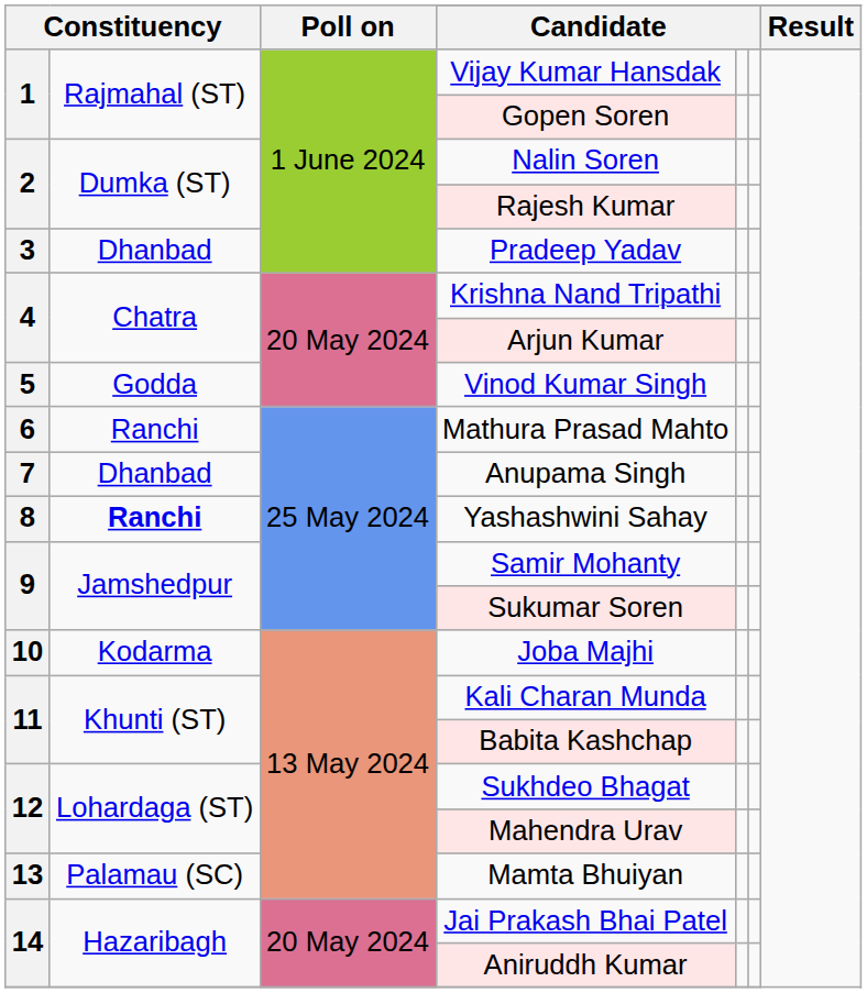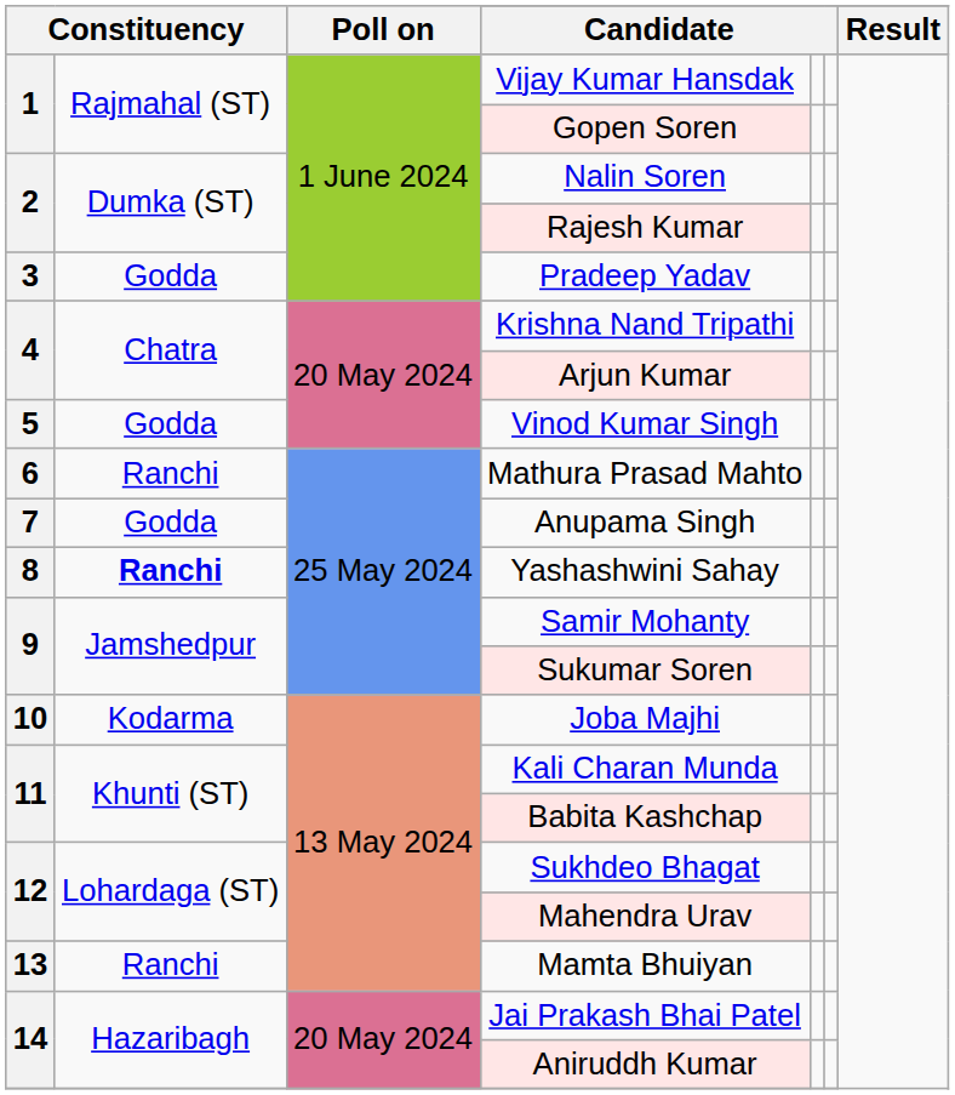 <table class="wikitable sortable" style="text-align:center;">
 <tr>
 <th rowspan="2" colspan=2>Constituency</th>
 <th rowspan="2">Poll on</th>
 </tr>
 <tr>
 <th colspan="3">Candidate</th>
 <th>Result</th>
 </tr>
 <tr>
 <th rowspan="2">1</th>
 <td rowspan="2"><a href='#'>Rajmahal</a> (ST)</td>
 <td rowspan="5" bgcolor="#9ACD32">1 June 2024</td>
 <td><a href='#'>Vijay Kumar Hansdak</a></td>
 <td></td>
 <td></td>
 </tr>
 <tr>
 <td style="background:#FFE6E6">Gopen Soren</td>
 <td></td>
 <td></td>
 </tr>
 <tr>
 <th rowspan="2">2</th>
 <td rowspan="2"><a href='#'>Dumka</a> (ST)</td>
 <td><a href='#'>Nalin Soren</a></td>
 <td></td>
 <td></td>
 </tr>
 <tr>
 <td style="background:#FFE6E6">Rajesh Kumar</td>
 <td></td>
 <td></td>
 </tr>
 <tr>
 <th>3</th>
-<td><a href='#'>Dhanbad</a></td>
+<td><a href='#'>Godda</a></td>
 <td><a href='#'>Pradeep Yadav</a></td>
 <td></td>
 <td></td>
 </tr>
 <tr>
 <th rowspan="2">4</th>
 <td rowspan="2"><a href='#'>Chatra</a></td>
 <td rowspan="3" bgcolor=#DB7093>20 May 2024</td>
 <td><a href='#'>Krishna Nand Tripathi</a></td>
 <td></td>
 <td></td>
 </tr>
 <tr>
 <td style="background:#FFE6E6">Arjun Kumar</td>
 <td></td>
 <td></td>
 </tr>
 <tr>
 <th>5</th>
 <td><a href='#'>Godda</a></td>
 <td><a href='#'>Vinod Kumar Singh</a></td>
 <td></td>
 <td></td>
 </tr>
 <tr>
 <th>6</th>
 <td><a href='#'>Ranchi</a></td>
 <td rowspan="5" bgcolor="#6495ED">25 May 2024</td>
 <td>Mathura Prasad Mahto</td>
 <td></td>
 <td></td>
 </tr>
 <tr>
 <th>7</th>
-<td><a href='#'>Dhanbad</a></td>
+<td><a href='#'>Godda</a></td>
 <td>Anupama Singh</td>
 <td></td>
 <td></td>
 </tr>
 <tr>
 <th>8</th>
 <td><strong><a href='#'>Ranchi</a></strong></td>
 <td>Yashashwini Sahay</td>
 <td></td>
 <td></td>
 </tr>
 <tr>
 <th rowspan="2">9</th>
 <td rowspan="2"><a href='#'>Jamshedpur</a></td>
 <td><a href='#'>Samir Mohanty</a></td>
 <td></td>
 <td></td>
 </tr>
 <tr>
 <td style="background:#FFE6E6">Sukumar Soren</td>
 <td></td>
 <td></td>
 </tr>
 <tr>
 <th>10</th>
 <td><a href='#'>Kodarma</a></td>
 <td rowspan="6" bgcolor="#E9967A">13 May 2024</td>
 <td><a href='#'>Joba Majhi</a></td>
 <td></td>
 <td></td>
 </tr>
 <tr>
 <th rowspan="2">11</th>
 <td rowspan="2"><a href='#'>Khunti</a> (ST)</td>
 <td><a href='#'>Kali Charan Munda</a></td>
 <td></td>
 <td></td>
 </tr>
 <tr>
 <td style="background:#ffe5e5">Babita Kashchap</td>
 <td></td>
 <td></td>
 </tr>
 <tr>
 <th rowspan="2">12</th>
 <td rowspan="2"><a href='#'>Lohardaga</a> (ST)</td>
 <td><a href='#'>Sukhdeo Bhagat</a></td>
 <td></td>
 <td></td>
 </tr>
 <tr>
 <td style="background:#FFE6E6">Mahendra Urav</td>
 <td></td>
 <td></td>
 </tr>
 <tr>
 <th>13</th>
-<td><a href='#'>Palamau</a> (SC)</td>
+<td><a href='#'>Ranchi</a></td>
 <td>Mamta Bhuiyan</td>
 <td></td>
 <td></td>
 </tr>
 <tr>
 <th rowspan="2">14</th>
 <td rowspan="2"><a href='#'>Hazaribagh</a></td>
 <td rowspan="2" bgcolor="#DB7093">20 May 2024</td>
 <td><a href='#'>Jai Prakash Bhai Patel</a></td>
 <td></td>
 <td></td>
 </tr>
 <tr>
 <td style="background:#FFE6E6">Aniruddh Kumar</td>
 <td></td>
 <td></td>
 </tr>
 <tr>
 </tr>
 </table>
